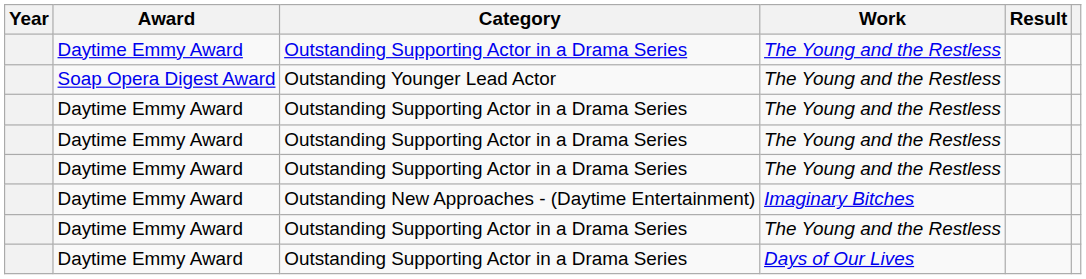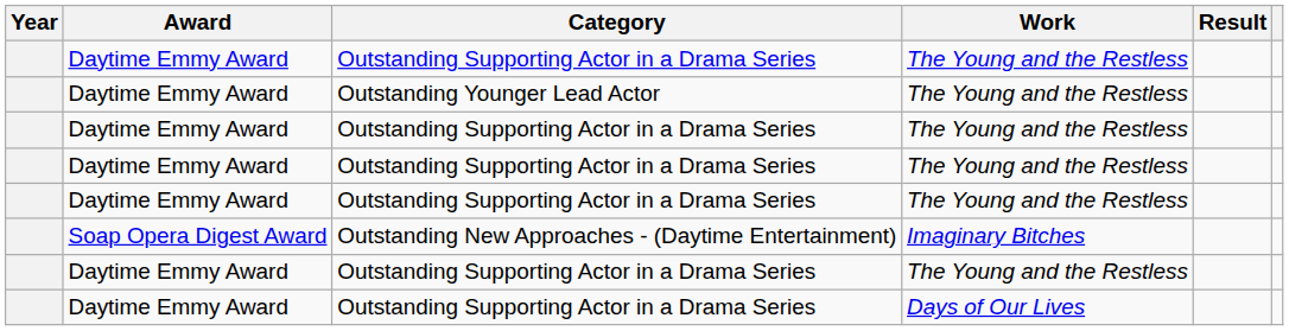 <table class="wikitable sortable plainrowheaders">
 <tr>
 <th scope="col">Year</th>
 <th scope="col">Award</th>
 <th scope="col">Category</th>
 <th scope="col">Work</th>
 <th scope="col">Result</th>
 <th scope="col" class="unsortable"></th>
 </tr>
 <tr>
 <th scope="row"></th>
 <td><a href='#'>Daytime Emmy Award</a></td>
 <td><a href='#'>Outstanding Supporting Actor in a Drama Series</a></td>
 <td><em><a href='#'>The Young and the Restless</a></em></td>
 <td></td>
 <td></td>
 </tr>
 <tr>
 <th scope="row"></th>
-<td><a href='#'>Soap Opera Digest Award</a></td>
+<td>Daytime Emmy Award</td>
 <td>Outstanding Younger Lead Actor</td>
 <td><em>The Young and the Restless</em></td>
 <td></td>
 <td></td>
 </tr>
 <tr>
 <th scope="row"></th>
 <td>Daytime Emmy Award</td>
 <td>Outstanding Supporting Actor in a Drama Series</td>
 <td><em>The Young and the Restless</em></td>
 <td></td>
 <td></td>
 </tr>
 <tr>
 <th scope="row"></th>
 <td>Daytime Emmy Award</td>
 <td>Outstanding Supporting Actor in a Drama Series</td>
 <td><em>The Young and the Restless</em></td>
 <td></td>
 <td></td>
 </tr>
 <tr>
 <th scope="row"></th>
 <td>Daytime Emmy Award</td>
 <td>Outstanding Supporting Actor in a Drama Series</td>
 <td><em>The Young and the Restless</em></td>
 <td></td>
 <td></td>
 </tr>
 <tr>
 <th scope="row"></th>
-<td>Daytime Emmy Award</td>
+<td><a href='#'>Soap Opera Digest Award</a></td>
 <td>Outstanding New Approaches - (Daytime Entertainment) <br></td>
 <td><em><a href='#'>Imaginary Bitches</a></em></td>
 <td></td>
 <td></td>
 </tr>
 <tr>
 <th scope="row"></th>
 <td>Daytime Emmy Award</td>
 <td>Outstanding Supporting Actor in a Drama Series</td>
 <td><em>The Young and the Restless</em></td>
 <td></td>
 <td></td>
 </tr>
 <tr>
 <th scope="row"></th>
 <td>Daytime Emmy Award</td>
 <td>Outstanding Supporting Actor in a Drama Series</td>
 <td><em><a href='#'>Days of Our Lives</a></em></td>
 <td></td>
 <td></td>
 </tr>
 </table>
